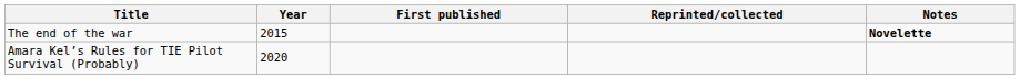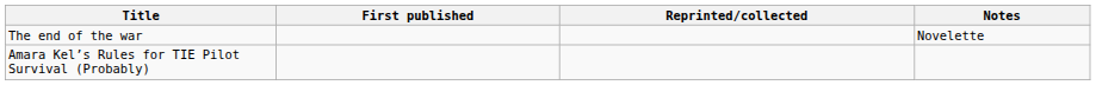 <table class='wikitable sortable' width='90%'>
 <tr>
 <th width=25%>Title</th>
-<th>Year</th>
 <th>First published</th>
 <th>Reprinted/collected</th>
 <th>Notes</th>
 </tr>
 <tr>
 <td>The end of the war</td>
-<td>2015</td>
 <td></td>
 <td></td>
-<td><strong>Novelette</strong></td>
+<td>Novelette</td>
 </tr>
 <tr>
 <td>Amara Kel’s Rules for TIE Pilot Survival (Probably)</td>
-<td>2020</td>
 <td></td>
 <td></td>
 <td></td>
 </tr>
 </table>
